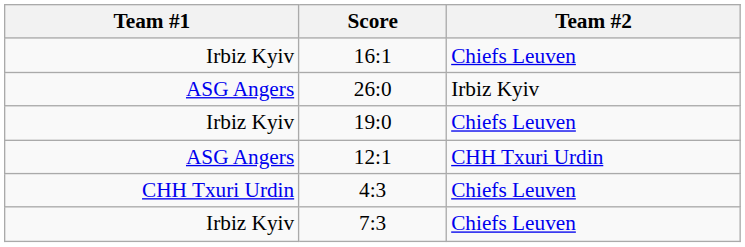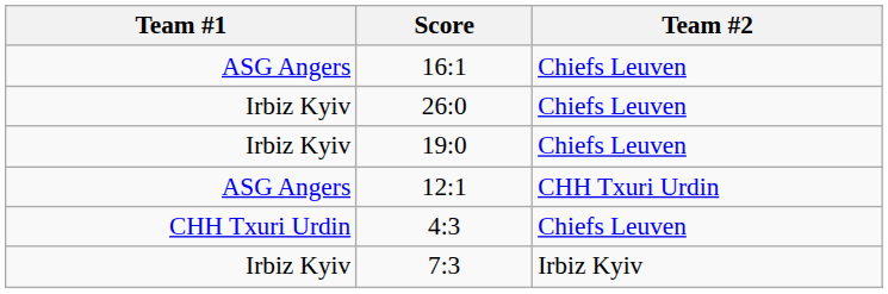 <table class="wikitable" style="text-align: center;">
 <tr>
 <th width=22%>Team #1</th>
 <th width=11%>Score</th>
 <th width=22%>Team #2</th>
 </tr>
 <tr>
-<td style="text-align: right;">Irbiz Kyiv </td>
+<td style="text-align: right;"><a href='#'>ASG Angers</a> </td>
 <td>16:1</td>
 <td style="text-align: left;"> <a href='#'>Chiefs Leuven</a></td>
 </tr>
 <tr>
-<td style="text-align: right;"><a href='#'>ASG Angers</a> </td>
+<td style="text-align: right;">Irbiz Kyiv </td>
 <td>26:0</td>
-<td style="text-align: left;"> Irbiz Kyiv</td>
+<td style="text-align: left;"> <a href='#'>Chiefs Leuven</a></td>
 </tr>
 <tr>
 <td style="text-align: right;">Irbiz Kyiv </td>
 <td>19:0</td>
 <td style="text-align: left;"> <a href='#'>Chiefs Leuven</a></td>
 </tr>
 <tr>
 <td style="text-align: right;"><a href='#'>ASG Angers</a> </td>
 <td>12:1</td>
 <td style="text-align: left;"> <a href='#'>CHH Txuri Urdin</a></td>
 </tr>
 <tr>
 <td style="text-align: right;"><a href='#'>CHH Txuri Urdin</a> </td>
 <td>4:3</td>
 <td style="text-align: left;"> <a href='#'>Chiefs Leuven</a></td>
 </tr>
 <tr>
 <td style="text-align: right;">Irbiz Kyiv </td>
 <td>7:3</td>
-<td style="text-align: left;"> <a href='#'>Chiefs Leuven</a></td>
+<td style="text-align: left;"> Irbiz Kyiv</td>
 </tr>
 </table>
